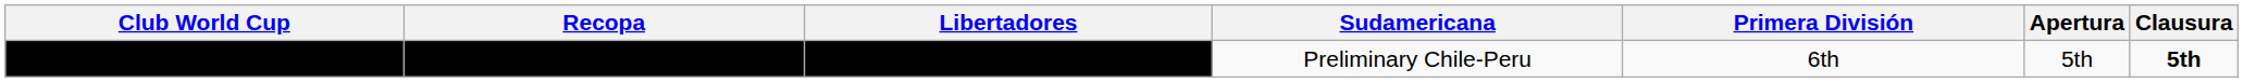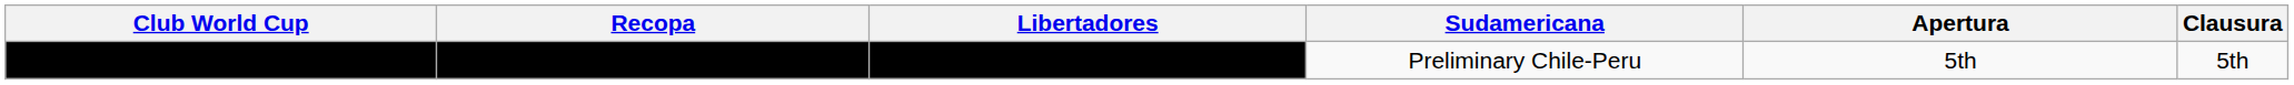 <table class="wikitable">
 <tr>
 <th width= 20%><a href='#'>Club World Cup</a></th>
 <th width= 20%><a href='#'>Recopa</a></th>
 <th width= 20%><a href='#'>Libertadores</a></th>
 <th width= 20%><a href='#'>Sudamericana</a></th>
-<th width= 20%><a href='#'>Primera División</a></th>
 <th width= 20%>Apertura</th>
 <th width= 20%>Clausura</th>
 </tr>
 <tr align="center">
 <td bgcolor = "#000000"></td>
 <td bgcolor = "#000000"></td>
 <td bgcolor = "#000000"></td>
 <td>Preliminary Chile-Peru</td>
-<td>6th</td>
 <td>5th</td>
-<td><strong>5th</strong></td>
+<td>5th</td>
 </tr>
 </table>
